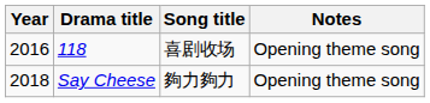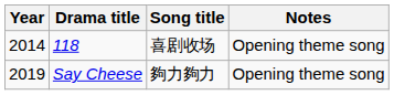 <table class="wikitable sortable">
 <tr>
 <th>Year</th>
 <th>Drama title</th>
 <th>Song title</th>
 <th class="unsortable">Notes</th>
 </tr>
 <tr>
-<td rowspan="1">2016</td>
+<td rowspan="1">2014</td>
 <td><em><a href='#'>118</a></em></td>
 <td>喜剧收场</td>
 <td>Opening theme song</td>
 </tr>
 <tr>
-<td>2018</td>
+<td>2019</td>
 <td><em><a href='#'>Say Cheese</a></em></td>
 <td>夠力夠力</td>
 <td>Opening theme song</td>
 </tr>
 </table>
